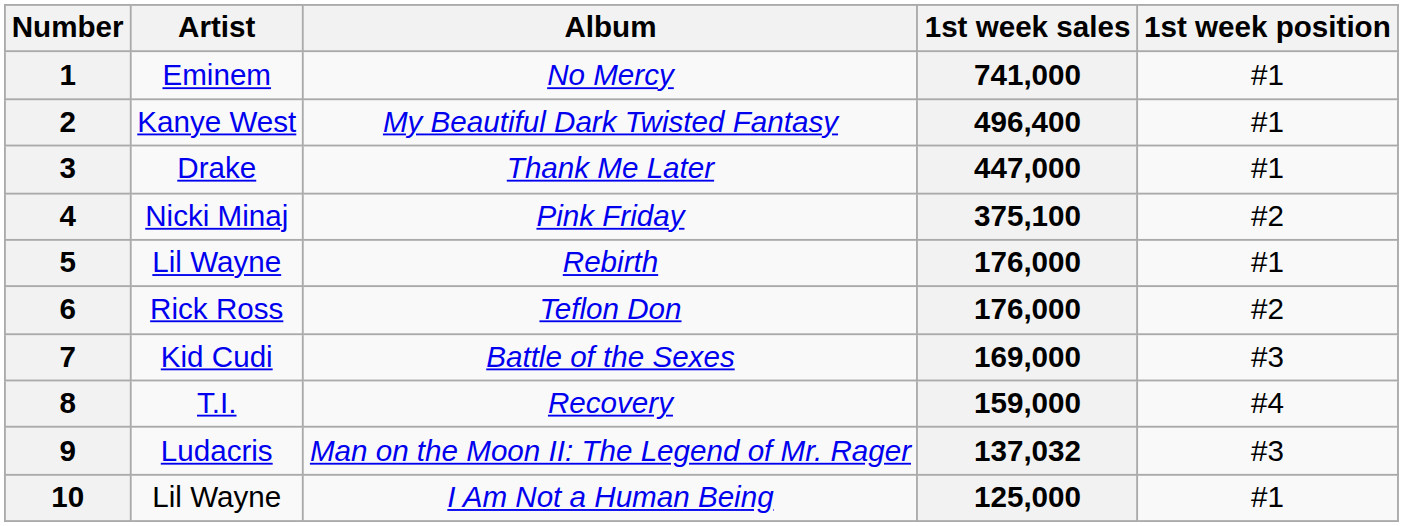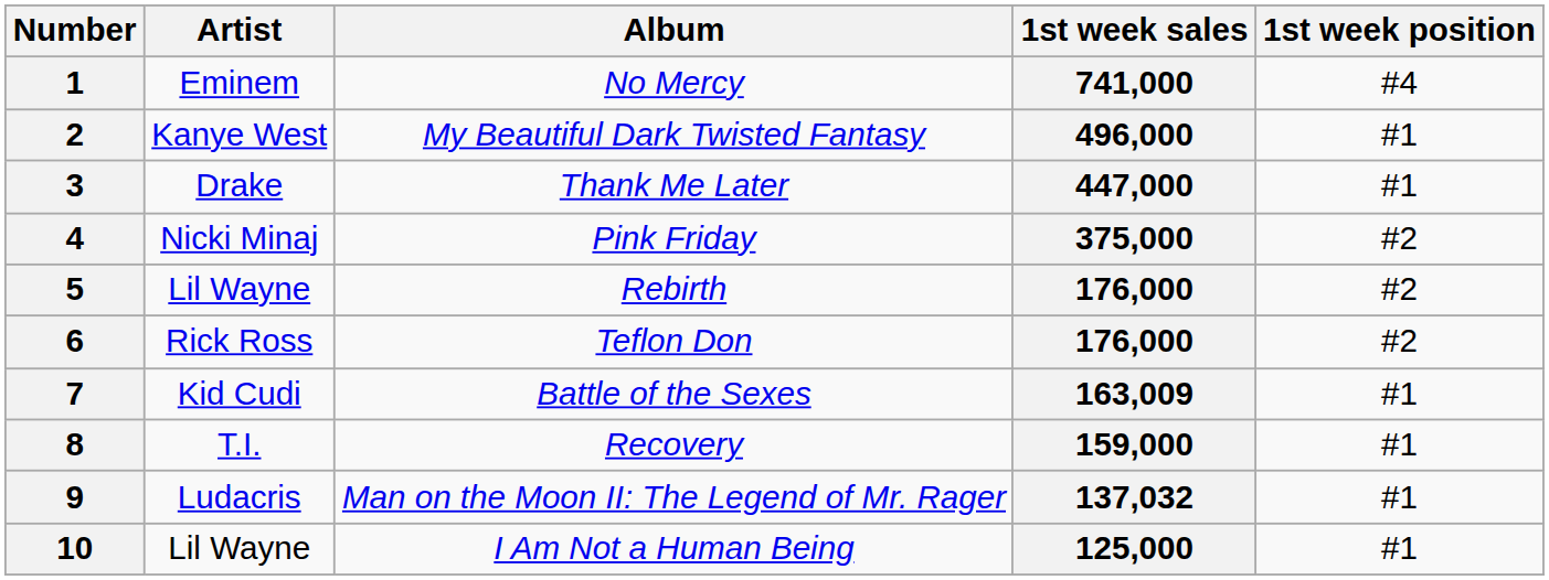 <table class="wikitable" style="text-align:center;">
 <tr>
 <th>Number</th>
 <th>Artist</th>
 <th>Album</th>
 <th>1st week sales</th>
 <th>1st week position</th>
 </tr>
 <tr>
 <th>1</th>
 <td><a href='#'>Eminem</a></td>
 <td><em><a href='#'>No Mercy</a></em></td>
 <th>741,000</th>
-<td>#1</td>
+<td>#4</td>
 </tr>
 <tr>
 <th>2</th>
 <td><a href='#'>Kanye West</a></td>
 <td><em><a href='#'>My Beautiful Dark Twisted Fantasy</a></em></td>
-<th>496,400</th>
+<th>496,000</th>
 <td>#1</td>
 </tr>
 <tr>
 <th>3</th>
 <td><a href='#'>Drake</a></td>
 <td><em><a href='#'>Thank Me Later</a></em></td>
 <th>447,000</th>
 <td>#1</td>
 </tr>
 <tr>
 <th>4</th>
 <td><a href='#'>Nicki Minaj</a></td>
 <td><em><a href='#'>Pink Friday</a></em></td>
-<th>375,100</th>
+<th>375,000</th>
 <td>#2</td>
 </tr>
 <tr>
 <th>5</th>
 <td><a href='#'>Lil Wayne</a></td>
 <td><em><a href='#'>Rebirth</a></em></td>
 <th>176,000</th>
-<td>#1</td>
+<td>#2</td>
 </tr>
 <tr>
 <th>6</th>
 <td><a href='#'>Rick Ross</a></td>
 <td><em><a href='#'>Teflon Don</a></em></td>
 <th>176,000</th>
 <td>#2</td>
 </tr>
 <tr>
 <th>7</th>
 <td><a href='#'>Kid Cudi</a></td>
 <td><em><a href='#'>Battle of the Sexes</a></em></td>
-<th>169,000</th>
-<td>#3</td>
+<th>163,009</th>
+<td>#1</td>
 </tr>
 <tr>
 <th>8</th>
 <td><a href='#'>T.I.</a></td>
 <td><em><a href='#'>Recovery</a></em></td>
 <th>159,000</th>
-<td>#4</td>
+<td>#1</td>
 </tr>
 <tr>
 <th>9</th>
 <td><a href='#'>Ludacris</a></td>
 <td><em><a href='#'>Man on the Moon II: The Legend of Mr. Rager</a></em></td>
 <th>137,032</th>
-<td>#3</td>
+<td>#1</td>
 </tr>
 <tr>
 <th>10</th>
 <td>Lil Wayne</td>
 <td><em><a href='#'>I Am Not a Human Being</a></em></td>
 <th>125,000</th>
 <td>#1</td>
 </tr>
 </table>
